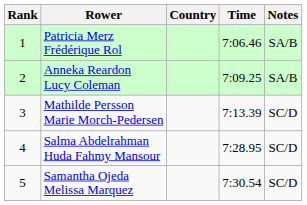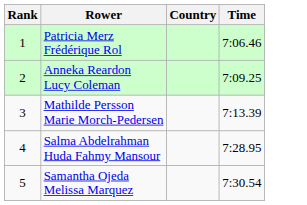 <table class="wikitable" style="text-align:center">
 <tr>
 <th>Rank</th>
 <th>Rower</th>
 <th>Country</th>
 <th>Time</th>
-<th>Notes</th>
 </tr>
 <tr bgcolor=ccffcc>
 <td>1</td>
 <td align="left"><a href='#'>Patricia Merz</a><br><a href='#'>Frédérique Rol</a></td>
 <td align="left"></td>
 <td>7:06.46</td>
-<td>SA/B</td>
 </tr>
 <tr bgcolor=ccffcc>
 <td>2</td>
 <td align="left"><a href='#'>Anneka Reardon</a><br><a href='#'>Lucy Coleman</a></td>
 <td align="left"></td>
 <td>7:09.25</td>
-<td>SA/B</td>
 </tr>
 <tr>
 <td>3</td>
 <td align="left"><a href='#'>Mathilde Persson</a><br><a href='#'>Marie Morch-Pedersen</a></td>
 <td align="left"></td>
 <td>7:13.39</td>
-<td>SC/D</td>
 </tr>
 <tr>
 <td>4</td>
 <td align="left"><a href='#'>Salma Abdelrahman</a><br><a href='#'>Huda Fahmy Mansour</a></td>
 <td align="left"></td>
 <td>7:28.95</td>
-<td>SC/D</td>
 </tr>
 <tr>
 <td>5</td>
 <td align="left"><a href='#'>Samantha Ojeda</a><br><a href='#'>Melissa Marquez</a></td>
 <td align="left"></td>
 <td>7:30.54</td>
-<td>SC/D</td>
 </tr>
 </table>
